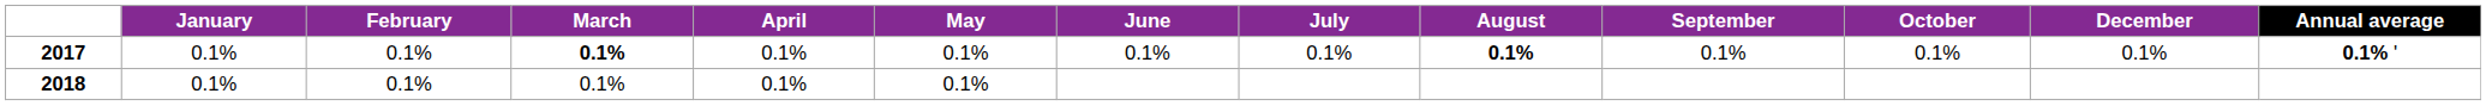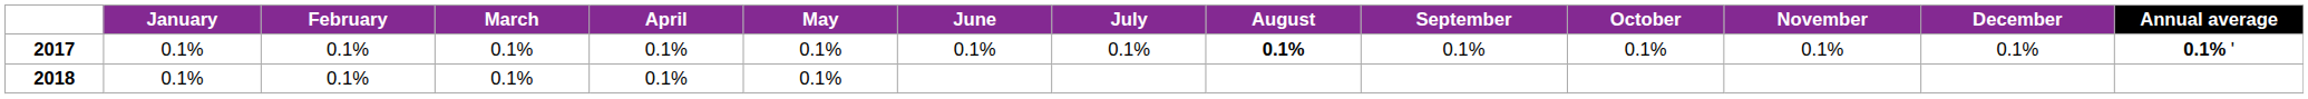 <table class="wikitable" style="width:100%; margin:auto; background:#ffffff;">
 <tr>
 <th style="background:#FFFFFF; color:#ffffff;" width="35px"></th>
 <th style="background:#842992; color:#ffffff;" width="60px">January</th>
 <th style="background:#842992; color:#ffffff;" width="60px">February</th>
 <th style="background:#842992; color:#ffffff;" width="60px">March</th>
 <th style="background:#842992; color:#ffffff;" width="60px">April</th>
 <th style="background:#842992; color:#ffffff;" width="60px">May</th>
 <th style="background:#842992; color:#ffffff;" width="60px">June</th>
 <th style="background:#842992; color:#ffffff;" width="60px">July</th>
 <th style="background:#842992; color:#ffffff;" width="60px">August</th>
 <th style="background:#842992; color:#ffffff;" width="60px">September</th>
 <th style="background:#842992; color:#ffffff;" width="60px">October</th>
+<th style="background:#842992; color:#ffffff;" width="60px">November</th>
 <th style="background:#842992; color:#ffffff;" width="60px">December</th>
 <th style="background:#000000; color:#ffffff;" width="75px">Annual average</th>
 </tr>
 <tr align="center">
 <td><strong>2017</strong></td>
 <td>0.1%</td>
 <td>0.1%</td>
-<td><strong>0.1%</strong></td>
+<td>0.1%</td>
 <td>0.1%</td>
 <td>0.1%</td>
 <td>0.1%</td>
 <td>0.1%</td>
 <td><strong>0.1%</strong></td>
+<td>0.1%</td>
 <td>0.1%</td>
 <td>0.1%</td>
 <td>0.1%</td>
 <td><strong>0.1%</strong> '</td>
 </tr>
 <tr align="center">
 <td><strong>2018</strong></td>
 <td>0.1%</td>
 <td>0.1%</td>
 <td>0.1%</td>
 <td>0.1%</td>
 <td>0.1%</td>
 <td></td>
 <td></td>
 <td></td>
 <td></td>
 <td></td>
 <td></td>
 <td></td>
+<td></td>
 </tr>
 </table>
